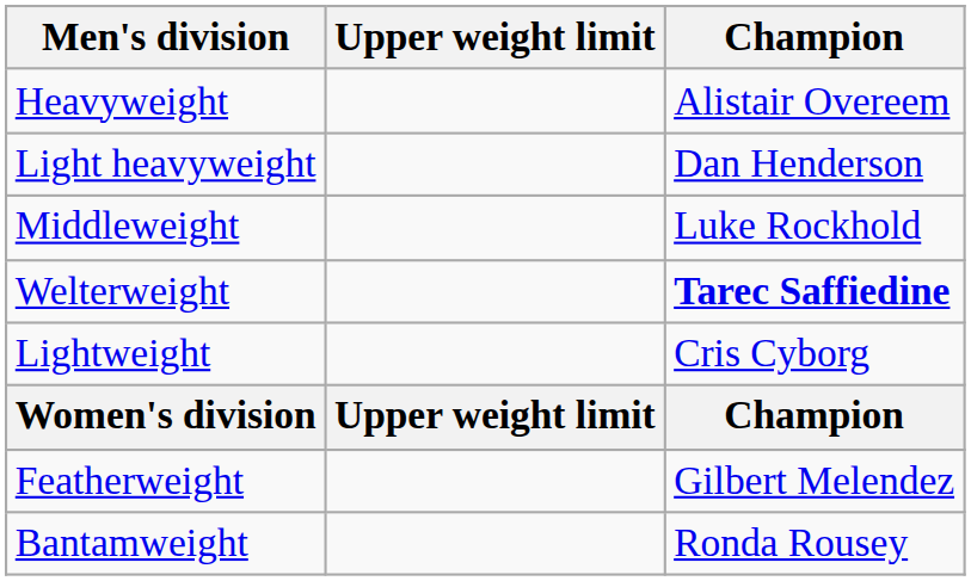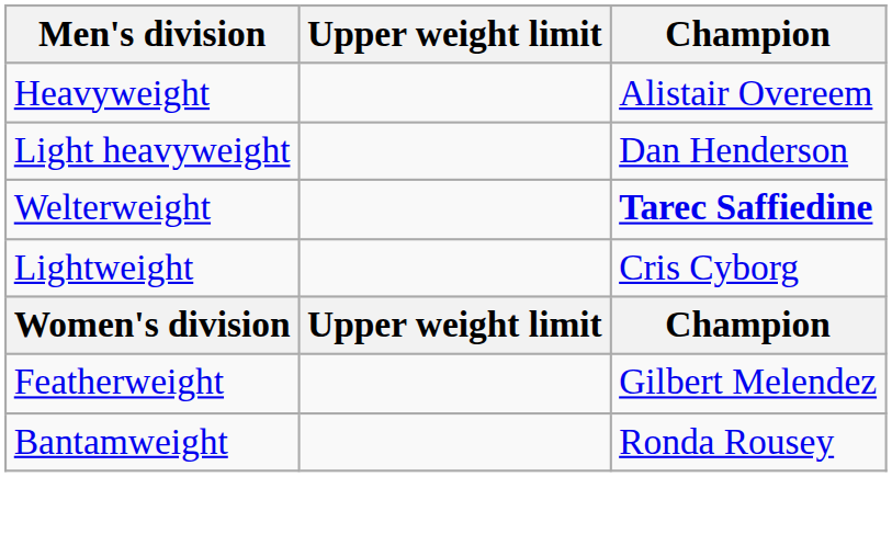 <table class="wikitable">
 <tr>
 <th>Men's division</th>
 <th>Upper weight limit</th>
 <th>Champion</th>
 </tr>
 <tr>
 <td><a href='#'>Heavyweight</a></td>
 <td></td>
 <td> <a href='#'>Alistair Overeem</a></td>
 </tr>
 <tr>
 <td><a href='#'>Light heavyweight</a></td>
 <td></td>
 <td> <a href='#'>Dan Henderson</a></td>
-</tr>
-<tr>
-<td><a href='#'>Middleweight</a></td>
-<td></td>
-<td> <a href='#'>Luke Rockhold</a></td>
 </tr>
 <tr>
 <td><a href='#'>Welterweight</a></td>
 <td></td>
 <td><strong> <a href='#'>Tarec Saffiedine</a></strong></td>
 </tr>
 <tr>
 <td><a href='#'>Lightweight</a></td>
 <td></td>
 <td> <a href='#'>Cris Cyborg</a></td>
 </tr>
 <tr>
 <th>Women's division</th>
 <th>Upper weight limit</th>
 <th>Champion</th>
 </tr>
 <tr>
 <td><a href='#'>Featherweight</a></td>
 <td></td>
 <td> <a href='#'>Gilbert Melendez</a></td>
 </tr>
 <tr>
 <td><a href='#'>Bantamweight</a></td>
 <td></td>
 <td> <a href='#'>Ronda Rousey</a></td>
 </tr>
 </table>
